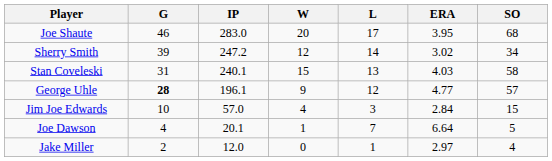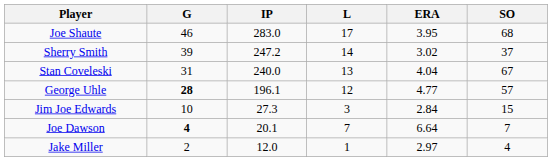 <table class="wikitable sortable">
 <tr>
 <th bgcolor="#DDDDFF" width="16%">Player</th>
 <th bgcolor="#DDDDFF" width="9%">G</th>
 <th bgcolor="#DDDDFF" width="9%">IP</th>
-<th bgcolor="#DDDDFF" width="9%">W</th>
 <th bgcolor="#DDDDFF" width="9%">L</th>
 <th bgcolor="#DDDDFF" width="9%">ERA</th>
 <th bgcolor="#DDDDFF" width="9%">SO</th>
 </tr>
 <tr align="center">
 <td><a href='#'>Joe Shaute</a></td>
 <td>46</td>
 <td>283.0</td>
-<td>20</td>
 <td>17</td>
 <td>3.95</td>
 <td>68</td>
 </tr>
 <tr align=center>
 <td><a href='#'>Sherry Smith</a></td>
 <td>39</td>
 <td>247.2</td>
-<td>12</td>
 <td>14</td>
 <td>3.02</td>
-<td>34</td>
+<td>37</td>
 </tr>
 <tr align=center>
 <td><a href='#'>Stan Coveleski</a></td>
 <td>31</td>
-<td>240.1</td>
-<td>15</td>
+<td>240.0</td>
 <td>13</td>
-<td>4.03</td>
-<td>58</td>
+<td>4.04</td>
+<td>67</td>
 </tr>
 <tr align=center>
 <td><a href='#'>George Uhle</a></td>
 <td><strong>28</strong></td>
 <td>196.1</td>
-<td>9</td>
 <td>12</td>
 <td>4.77</td>
 <td>57</td>
 </tr>
 <tr align=center>
 <td><a href='#'>Jim Joe Edwards</a></td>
 <td>10</td>
-<td>57.0</td>
-<td>4</td>
+<td>27.3</td>
 <td>3</td>
 <td>2.84</td>
 <td>15</td>
 </tr>
 <tr align=center>
 <td><a href='#'>Joe Dawson</a></td>
-<td>4</td>
+<td><strong>4</strong></td>
 <td>20.1</td>
-<td>1</td>
 <td>7</td>
 <td>6.64</td>
-<td>5</td>
+<td>7</td>
 </tr>
 <tr align=center>
 <td><a href='#'>Jake Miller</a></td>
 <td>2</td>
 <td>12.0</td>
-<td>0</td>
 <td>1</td>
 <td>2.97</td>
 <td>4</td>
 </tr>
 </table>
